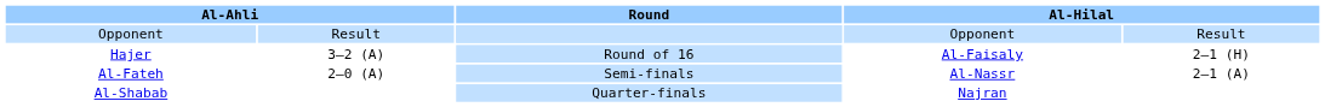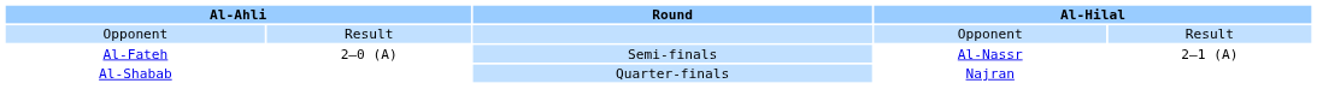 <table style="width:100%; text-align:center;">
 <tr style="vertical-align:top; background:#9cf;">
 <th colspan=2 style="width:1*">Al-Ahli</th>
 <th><strong>Round</strong></th>
 <th colspan=2 style="width:1*">Al-Hilal</th>
 </tr>
 <tr style="vertical-align:top; background:#c1e0ff;">
 <td>Opponent</td>
 <td>Result</td>
 <td style="background:#c1e0ff;"></td>
 <td>Opponent</td>
 <td>Result</td>
-</tr>
-<tr>
-<td><a href='#'>Hajer</a></td>
-<td>3–2 (A)</td>
-<td style="background:#c1e0ff;">Round of 16</td>
-<td><a href='#'>Al-Faisaly</a></td>
-<td>2–1 (H)</td>
 </tr>
 <tr>
 <td><a href='#'>Al-Fateh</a></td>
 <td>2–0 (A)</td>
 <td style="background:#c1e0ff;" rowspan="1">Semi-finals</td>
 <td><a href='#'>Al-Nassr</a></td>
 <td>2–1  (A)</td>
 </tr>
 <tr>
 <td rowspan=2><a href='#'>Al-Shabab</a></td>
 <td></td>
 <td style="background:#c1e0ff;">Quarter-finals</td>
 <td rowspan=2><a href='#'>Najran</a></td>
 <td></td>
 </tr>
 </table>
